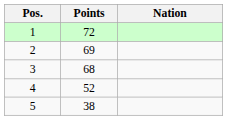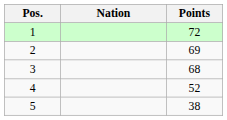 <table class="wikitable gauche" cellspacing="1" style="width:300px;">
 <tr style="background:#efefef; text-align:center;">
 <th style="width:70px;">Pos.</th>
+<th>Nation</th>
 <th style="width:70px;">Points</th>
-<th>Nation</th>
 </tr>
 <tr style="vertical-align:top; text-align:center; background:#ccffcc;">
 <td>1</td>
+<td style="text-align:left;"></td>
 <td>72</td>
-<td style="text-align:left;"></td>
 </tr>
 <tr style="vertical-align:top; text-align:center;">
 <td>2</td>
+<td style="text-align:left;"></td>
 <td>69</td>
-<td style="text-align:left;"></td>
 </tr>
 <tr style="vertical-align:top; text-align:center;">
 <td>3</td>
+<td style="text-align:left;"></td>
 <td>68</td>
-<td style="text-align:left;"></td>
 </tr>
 <tr style="vertical-align:top; text-align:center;">
 <td>4</td>
+<td style="text-align:left;"></td>
 <td>52</td>
-<td style="text-align:left;"></td>
 </tr>
 <tr style="vertical-align:top; text-align:center;">
 <td>5</td>
+<td style="text-align:left;"></td>
 <td>38</td>
-<td style="text-align:left;"></td>
 </tr>
 </table>
